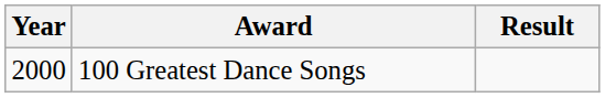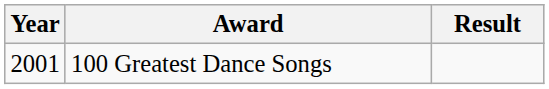 <table class="wikitable">
 <tr>
 <th>Year</th>
 <th width=230>Award</th>
 <th width=66>Result</th>
 </tr>
 <tr>
-<td>2000</td>
+<td>2001</td>
 <td>100 Greatest Dance Songs</td>
 <td></td>
 </tr>
 </table>
